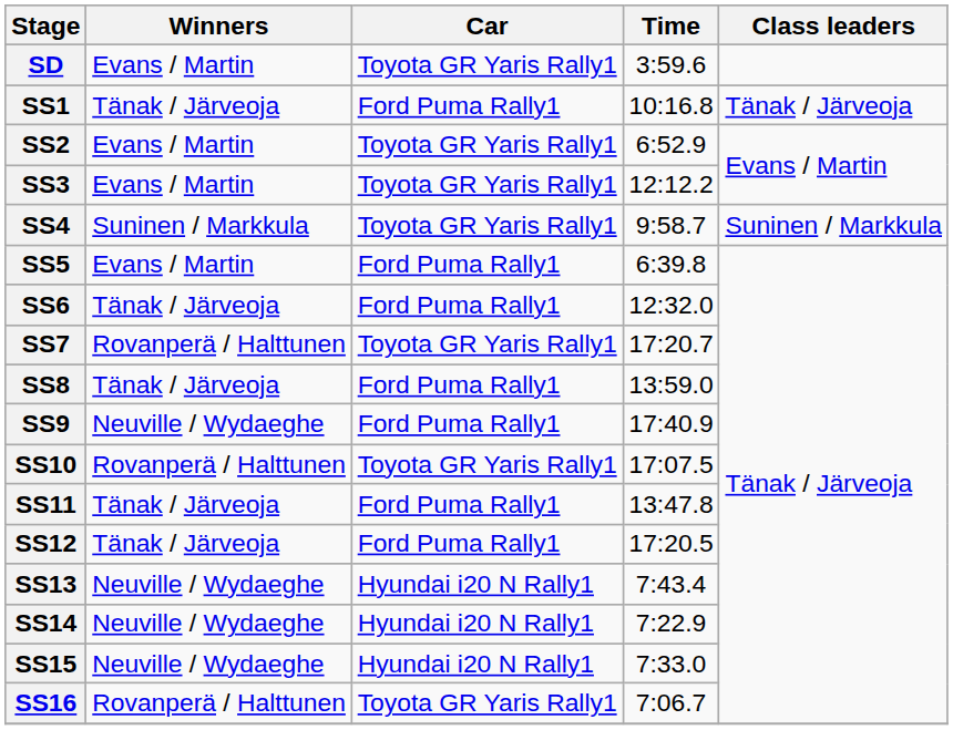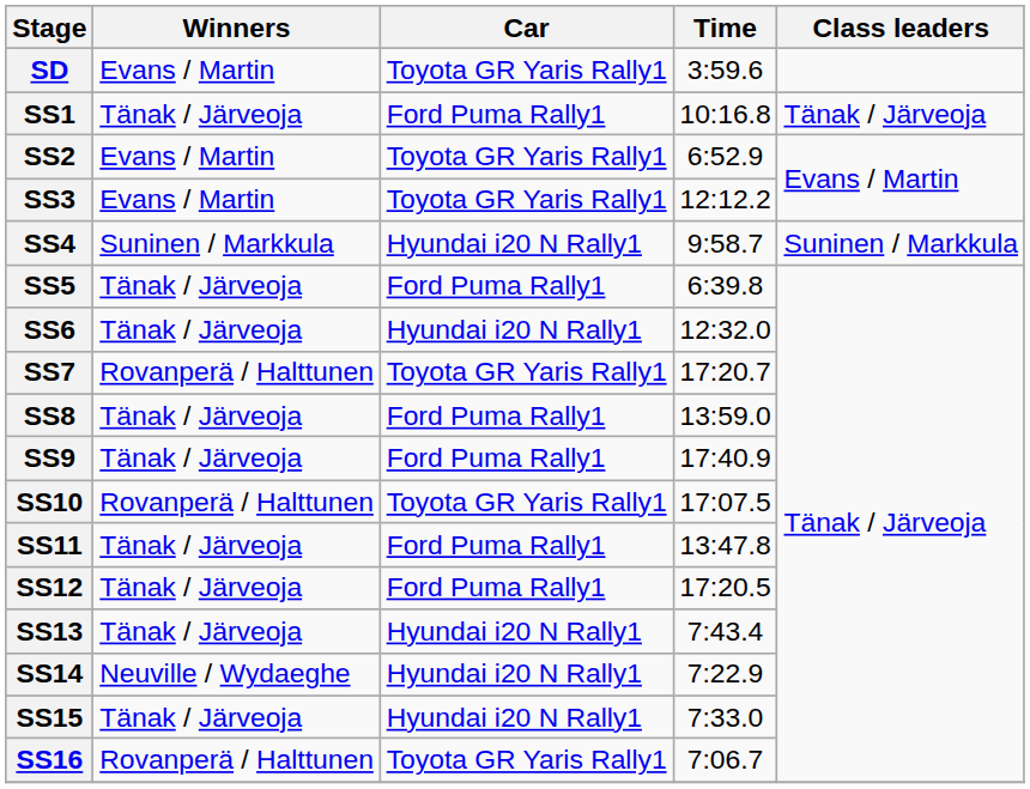 <table class="wikitable" style="font-size:85%">
 <tr>
 <th>Stage</th>
 <th>Winners</th>
 <th>Car</th>
 <th>Time</th>
 <th>Class leaders</th>
 </tr>
 <tr>
 <th><a href='#'>SD</a></th>
 <td><a href='#'>Evans</a> / <a href='#'>Martin</a></td>
 <td><a href='#'>Toyota GR Yaris Rally1</a></td>
 <td align="center">3:59.6</td>
 <td></td>
 </tr>
 <tr>
 <th>SS1</th>
 <td><a href='#'>Tänak</a> / <a href='#'>Järveoja</a></td>
 <td><a href='#'>Ford Puma Rally1</a></td>
 <td align="center">10:16.8</td>
 <td><a href='#'>Tänak</a> / <a href='#'>Järveoja</a></td>
 </tr>
 <tr>
 <th>SS2</th>
 <td><a href='#'>Evans</a> / <a href='#'>Martin</a></td>
 <td><a href='#'>Toyota GR Yaris Rally1</a></td>
 <td align="center">6:52.9</td>
 <td rowspan="2"><a href='#'>Evans</a> / <a href='#'>Martin</a></td>
 </tr>
 <tr>
 <th>SS3</th>
 <td><a href='#'>Evans</a> / <a href='#'>Martin</a></td>
 <td><a href='#'>Toyota GR Yaris Rally1</a></td>
 <td align="center">12:12.2</td>
 </tr>
 <tr>
 <th>SS4</th>
 <td><a href='#'>Suninen</a> / <a href='#'>Markkula</a></td>
-<td><a href='#'>Toyota GR Yaris Rally1</a></td>
+<td><a href='#'>Hyundai i20 N Rally1</a></td>
 <td align="center">9:58.7</td>
 <td><a href='#'>Suninen</a> / <a href='#'>Markkula</a></td>
 </tr>
 <tr>
 <th>SS5</th>
-<td><a href='#'>Evans</a> / <a href='#'>Martin</a></td>
+<td><a href='#'>Tänak</a> / <a href='#'>Järveoja</a></td>
 <td><a href='#'>Ford Puma Rally1</a></td>
 <td align="center">6:39.8</td>
 <td rowspan="12"><a href='#'>Tänak</a> / <a href='#'>Järveoja</a></td>
 </tr>
 <tr>
 <th>SS6</th>
 <td><a href='#'>Tänak</a> / <a href='#'>Järveoja</a></td>
-<td><a href='#'>Ford Puma Rally1</a></td>
+<td><a href='#'>Hyundai i20 N Rally1</a></td>
 <td align="center">12:32.0</td>
 </tr>
 <tr>
 <th>SS7</th>
 <td><a href='#'>Rovanperä</a> / <a href='#'>Halttunen</a></td>
 <td><a href='#'>Toyota GR Yaris Rally1</a></td>
 <td align="center">17:20.7</td>
 </tr>
 <tr>
 <th>SS8</th>
 <td><a href='#'>Tänak</a> / <a href='#'>Järveoja</a></td>
 <td><a href='#'>Ford Puma Rally1</a></td>
 <td align="center">13:59.0</td>
 </tr>
 <tr>
 <th>SS9</th>
-<td><a href='#'>Neuville</a> / <a href='#'>Wydaeghe</a></td>
+<td><a href='#'>Tänak</a> / <a href='#'>Järveoja</a></td>
 <td><a href='#'>Ford Puma Rally1</a></td>
 <td align="center">17:40.9</td>
 </tr>
 <tr>
 <th>SS10</th>
 <td><a href='#'>Rovanperä</a> / <a href='#'>Halttunen</a></td>
 <td><a href='#'>Toyota GR Yaris Rally1</a></td>
 <td align="center">17:07.5</td>
 </tr>
 <tr>
 <th>SS11</th>
 <td><a href='#'>Tänak</a> / <a href='#'>Järveoja</a></td>
 <td><a href='#'>Ford Puma Rally1</a></td>
 <td align="center">13:47.8</td>
 </tr>
 <tr>
 <th>SS12</th>
 <td><a href='#'>Tänak</a> / <a href='#'>Järveoja</a></td>
 <td><a href='#'>Ford Puma Rally1</a></td>
 <td align="center">17:20.5</td>
 </tr>
 <tr>
 <th>SS13</th>
-<td><a href='#'>Neuville</a> / <a href='#'>Wydaeghe</a></td>
+<td><a href='#'>Tänak</a> / <a href='#'>Järveoja</a></td>
 <td><a href='#'>Hyundai i20 N Rally1</a></td>
 <td align="center">7:43.4</td>
 </tr>
 <tr>
 <th>SS14</th>
 <td><a href='#'>Neuville</a> / <a href='#'>Wydaeghe</a></td>
 <td><a href='#'>Hyundai i20 N Rally1</a></td>
 <td align="center">7:22.9</td>
 </tr>
 <tr>
 <th>SS15</th>
-<td><a href='#'>Neuville</a> / <a href='#'>Wydaeghe</a></td>
+<td><a href='#'>Tänak</a> / <a href='#'>Järveoja</a></td>
 <td><a href='#'>Hyundai i20 N Rally1</a></td>
 <td align="center">7:33.0</td>
 </tr>
 <tr>
 <th><a href='#'>SS16</a></th>
 <td><a href='#'>Rovanperä</a> / <a href='#'>Halttunen</a></td>
 <td><a href='#'>Toyota GR Yaris Rally1</a></td>
 <td align="center">7:06.7</td>
 </tr>
 <tr>
 </tr>
 </table>
